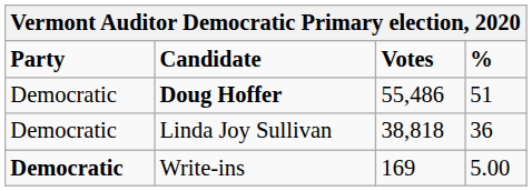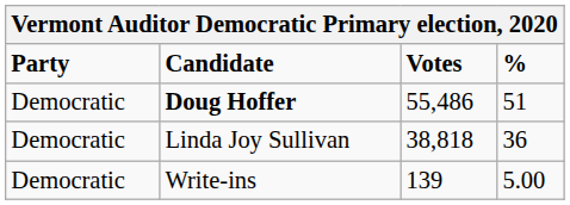 <table class="wikitable">
 <tr>
 <th colspan="4">Vermont Auditor Democratic Primary election, 2020</th>
 </tr>
 <tr>
 <td><strong>Party</strong></td>
 <td><strong>Candidate</strong></td>
 <td><strong>Votes</strong></td>
 <td><strong>%</strong></td>
 </tr>
 <tr>
 <td>Democratic</td>
 <td><strong>Doug Hoffer</strong></td>
 <td>55,486</td>
 <td>51</td>
 </tr>
 <tr>
 <td>Democratic</td>
 <td>Linda Joy Sullivan</td>
 <td>38,818</td>
 <td>36</td>
 </tr>
 <tr>
-<td><strong>Democratic</strong></td>
+<td>Democratic</td>
 <td>Write-ins</td>
-<td>169</td>
+<td>139</td>
 <td>5.00</td>
 </tr>
 </table>
